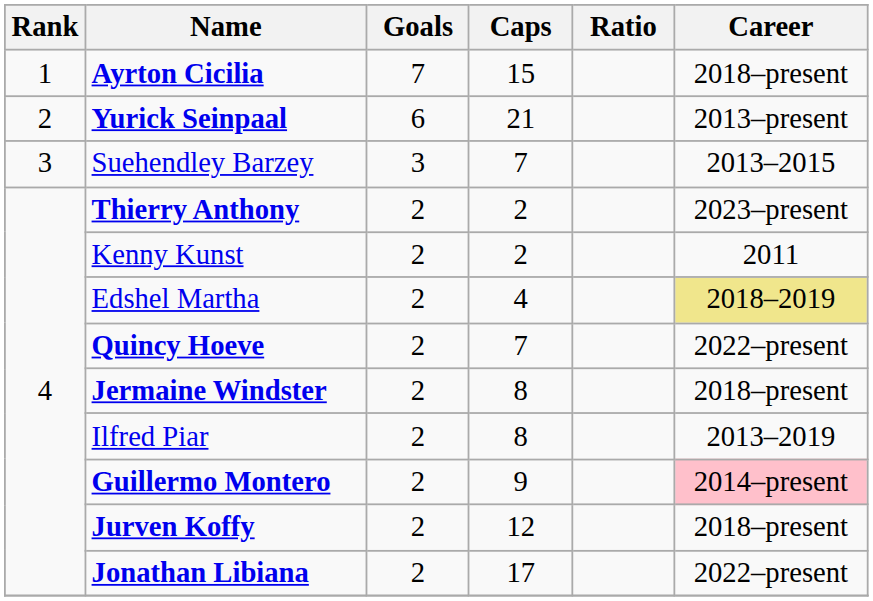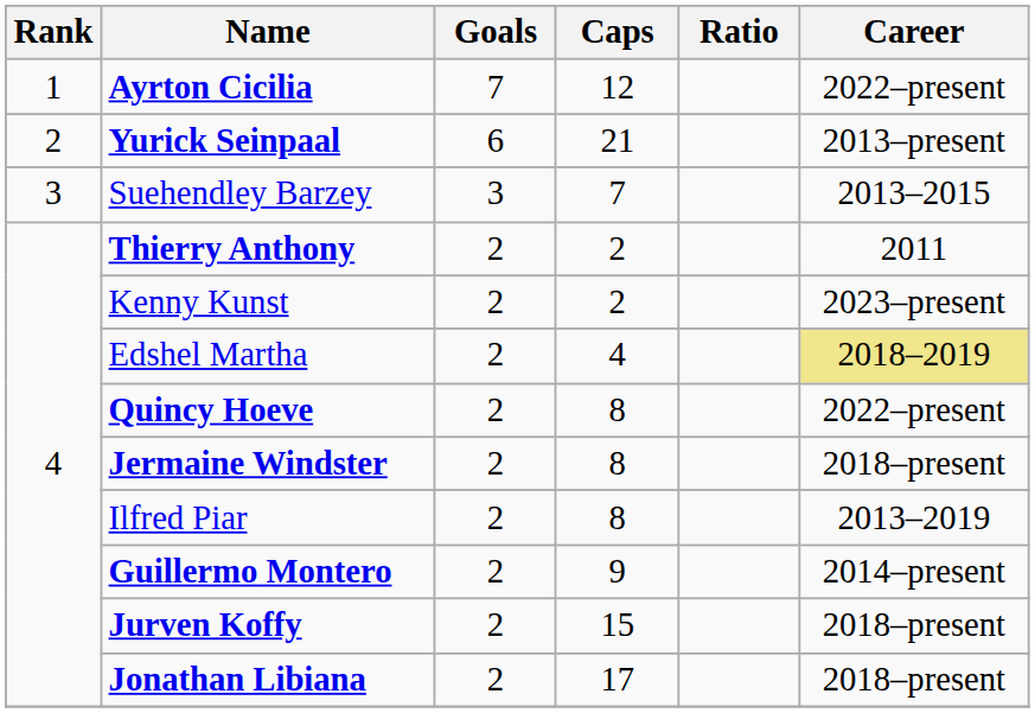 <table class="wikitable sortable" style="text-align:center;">
 <tr>
 <th width=30px>Rank</th>
 <th style="width:150px;">Name</th>
 <th width=50px>Goals</th>
 <th width=50px>Caps</th>
 <th width=50px>Ratio</th>
 <th style="width:100px;">Career</th>
 </tr>
 <tr>
 <td>1</td>
 <td align="left"><strong><a href='#'>Ayrton Cicilia</a></strong></td>
 <td>7</td>
-<td>15</td>
+<td>12</td>
 <td></td>
-<td>2018–present</td>
+<td>2022–present</td>
 </tr>
 <tr>
 <td>2</td>
 <td align="left"><strong><a href='#'>Yurick Seinpaal</a></strong></td>
 <td>6</td>
 <td>21</td>
 <td></td>
 <td>2013–present</td>
 </tr>
 <tr>
 <td>3</td>
 <td align="left"><a href='#'>Suehendley Barzey</a></td>
 <td>3</td>
 <td>7</td>
 <td></td>
 <td>2013–2015</td>
 </tr>
 <tr>
 <td rowspan=9>4</td>
 <td align="left"><strong><a href='#'>Thierry Anthony</a></strong></td>
 <td>2</td>
 <td>2</td>
 <td></td>
-<td>2023–present</td>
+<td>2011</td>
 </tr>
 <tr>
 <td align="left"><a href='#'>Kenny Kunst</a></td>
 <td>2</td>
 <td>2</td>
 <td></td>
-<td>2011</td>
+<td>2023–present</td>
 </tr>
 <tr>
 <td align="left"><a href='#'>Edshel Martha</a></td>
 <td>2</td>
 <td>4</td>
 <td></td>
 <td style="background: khaki;">2018–2019</td>
 </tr>
 <tr>
 <td align="left"><strong><a href='#'>Quincy Hoeve</a></strong></td>
 <td>2</td>
-<td>7</td>
+<td>8</td>
 <td></td>
 <td>2022–present</td>
 </tr>
 <tr>
 <td align="left"><strong><a href='#'>Jermaine Windster</a></strong></td>
 <td>2</td>
 <td>8</td>
 <td></td>
 <td>2018–present</td>
 </tr>
 <tr>
 <td align="left"><a href='#'>Ilfred Piar</a></td>
 <td>2</td>
 <td>8</td>
 <td></td>
 <td>2013–2019</td>
 </tr>
 <tr>
 <td align="left"><strong><a href='#'>Guillermo Montero</a></strong></td>
 <td>2</td>
 <td>9</td>
 <td></td>
-<td style="background: pink;">2014–present</td>
+<td>2014–present</td>
 </tr>
 <tr>
 <td align="left"><strong><a href='#'>Jurven Koffy</a></strong></td>
 <td>2</td>
-<td>12</td>
+<td>15</td>
 <td></td>
 <td>2018–present</td>
 </tr>
 <tr>
 <td align="left"><strong><a href='#'>Jonathan Libiana</a></strong></td>
 <td>2</td>
 <td>17</td>
 <td></td>
-<td>2022–present</td>
+<td>2018–present</td>
 </tr>
 <tr>
 </tr>
 </table>
